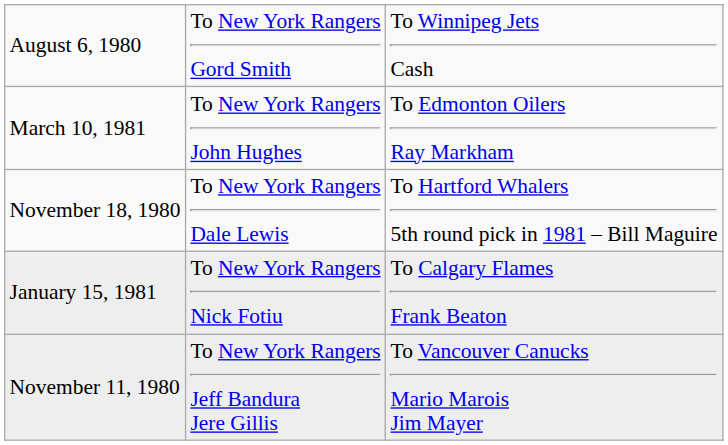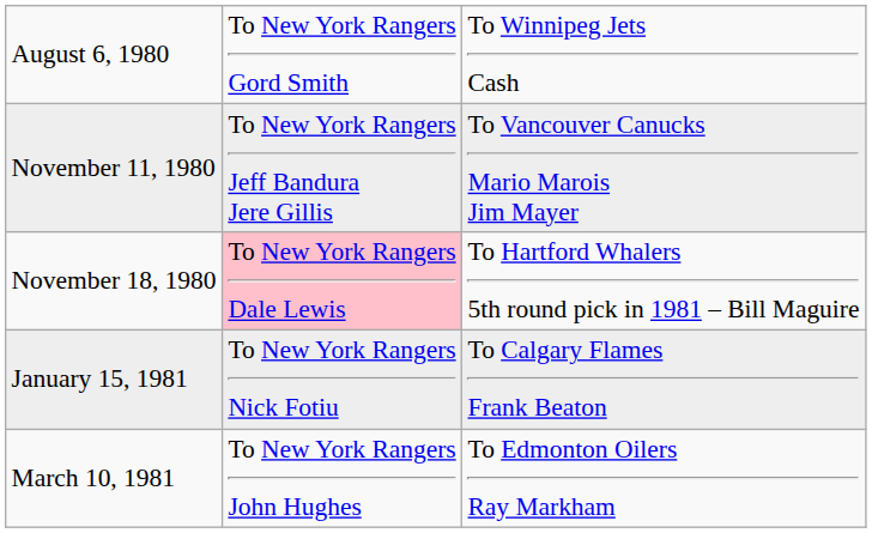 <table class="wikitable">
 <tr>
 <td>August 6, 1980</td>
 <td valign="top">To <a href='#'>New York Rangers</a><hr><a href='#'>Gord Smith</a></td>
 <td valign="top">To <a href='#'>Winnipeg Jets</a><hr>Cash</td>
 </tr>
-<tr>
-<td>March 10, 1981</td>
-<td valign="top">To <a href='#'>New York Rangers</a><hr><a href='#'>John Hughes</a></td>
-<td valign="top">To <a href='#'>Edmonton Oilers</a><hr><a href='#'>Ray Markham</a></td>
+<tr style="background:#eee;">
+<td>November 11, 1980</td>
+<td valign="top">To <a href='#'>New York Rangers</a><hr><a href='#'>Jeff Bandura</a> <br> <a href='#'>Jere Gillis</a></td>
+<td valign="top">To <a href='#'>Vancouver Canucks</a><hr><a href='#'>Mario Marois</a> <br> <a href='#'>Jim Mayer</a></td>
 </tr>
 <tr>
 <td>November 18, 1980</td>
-<td valign="top">To <a href='#'>New York Rangers</a><hr><a href='#'>Dale Lewis</a></td>
+<td valign="top" style="background: pink;">To <a href='#'>New York Rangers</a><hr><a href='#'>Dale Lewis</a></td>
 <td valign="top">To <a href='#'>Hartford Whalers</a><hr>5th round pick in <a href='#'>1981</a> – Bill Maguire</td>
 </tr>
 <tr style="background:#eee;">
 <td>January 15, 1981</td>
 <td valign="top">To <a href='#'>New York Rangers</a><hr><a href='#'>Nick Fotiu</a></td>
 <td valign="top">To <a href='#'>Calgary Flames</a><hr><a href='#'>Frank Beaton</a></td>
 </tr>
-<tr style="background:#eee;">
-<td>November 11, 1980</td>
-<td valign="top">To <a href='#'>New York Rangers</a><hr><a href='#'>Jeff Bandura</a> <br> <a href='#'>Jere Gillis</a></td>
-<td valign="top">To <a href='#'>Vancouver Canucks</a><hr><a href='#'>Mario Marois</a> <br> <a href='#'>Jim Mayer</a></td>
+<tr>
+<td>March 10, 1981</td>
+<td valign="top">To <a href='#'>New York Rangers</a><hr><a href='#'>John Hughes</a></td>
+<td valign="top">To <a href='#'>Edmonton Oilers</a><hr><a href='#'>Ray Markham</a></td>
 </tr>
 </table>
